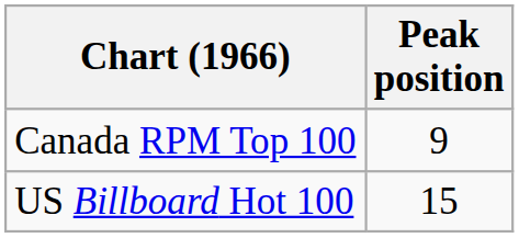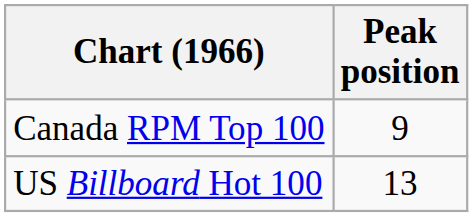 <table class="wikitable sortable">
 <tr>
 <th>Chart (1966)</th>
 <th>Peak<br>position</th>
 </tr>
 <tr>
 <td align="left">Canada <a href='#'>RPM Top 100</a></td>
 <td align="center">9</td>
 </tr>
 <tr>
 <td align="left">US <a href='#'><em>Billboard</em> Hot 100</a></td>
-<td align="center">15</td>
+<td align="center">13</td>
 </tr>
 </table>
